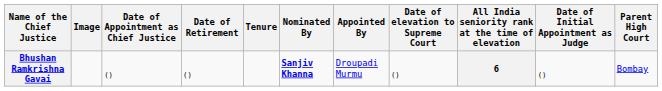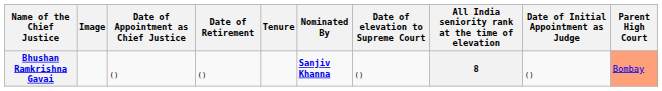 <table class="wikitable defaultcenter col1left" style="font-size: 90%">
 <tr>
 <th scope="col">Name of the Chief Justice</th>
 <th scope="col">Image</th>
 <th scope="col">Date of Appointment as Chief Justice</th>
 <th scope="col">Date of Retirement</th>
 <th>Tenure</th>
 <th>Nominated By</th>
-<th scope="col">Appointed By</th>
 <th>Date of elevation to Supreme Court</th>
 <th>All India seniority rank at the time of elevation</th>
 <th>Date of Initial Appointment as Judge</th>
 <th>Parent High Court</th>
 </tr>
 <tr>
 <th><a href='#'>Bhushan Ramkrishna Gavai</a><br></th>
 <td></td>
 <td><br><small>()</small></td>
 <td><br><small>()</small></td>
 <td></td>
 <td><strong><a href='#'>Sanjiv Khanna</a></strong></td>
-<td><a href='#'>Droupadi Murmu</a></td>
 <td><br><small>()</small></td>
-<th>6</th>
+<th>8</th>
 <td><br><small>()</small></td>
-<td><a href='#'>Bombay</a></td>
+<td style="background: lightsalmon;"><a href='#'>Bombay</a></td>
 </tr>
 </table>
